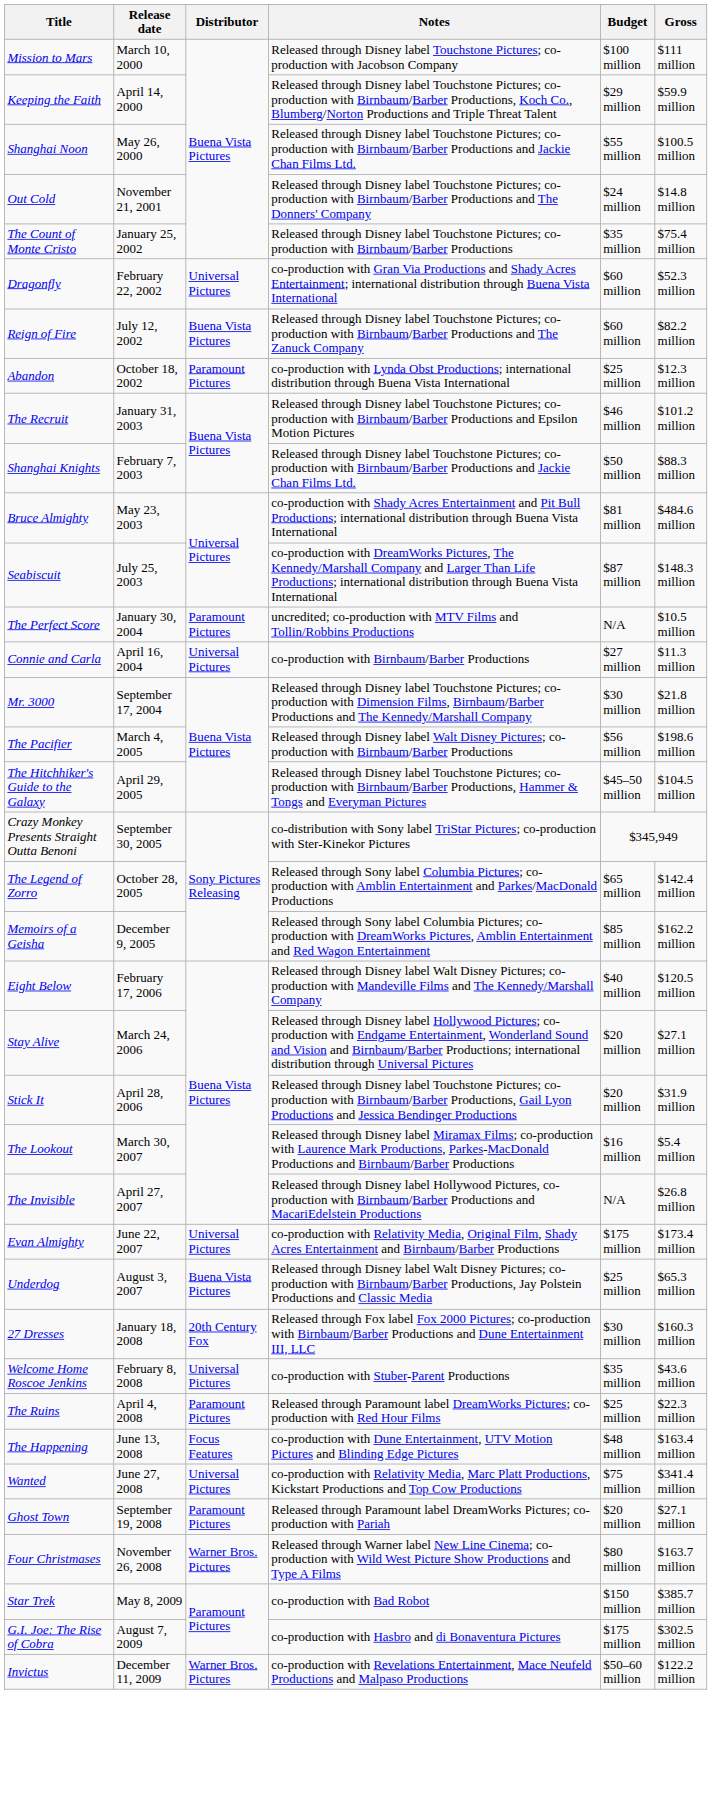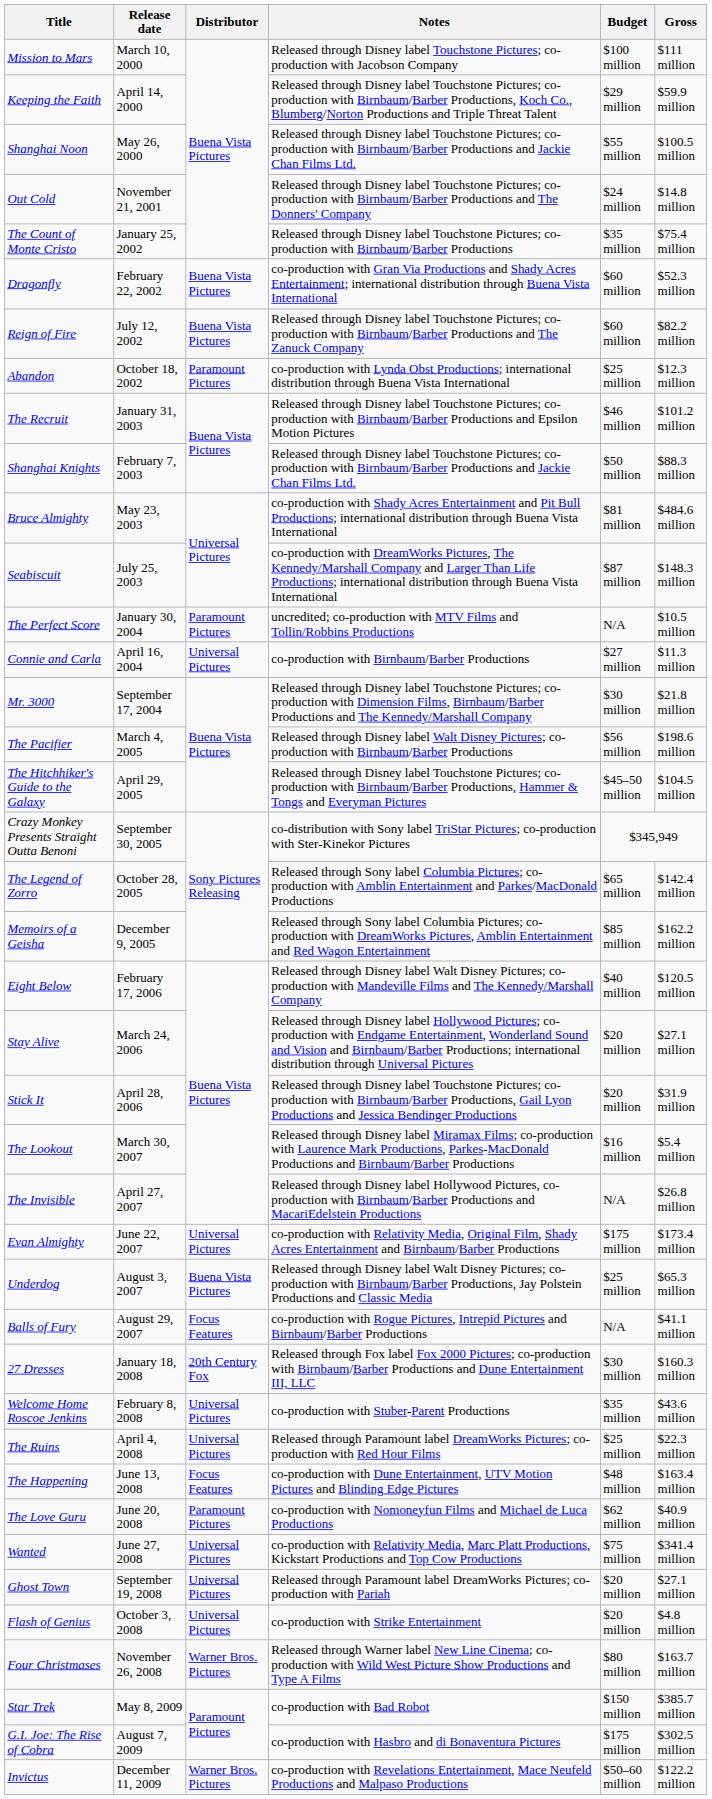 <table class="wikitable sortable">
 <tr>
 <th>Title</th>
 <th>Release date</th>
 <th>Distributor</th>
 <th>Notes</th>
 <th>Budget</th>
 <th>Gross</th>
 </tr>
 <tr>
 <td><em><a href='#'>Mission to Mars</a></em></td>
 <td>March 10, 2000</td>
 <td rowspan="5"><a href='#'>Buena Vista Pictures</a></td>
 <td>Released through Disney label <a href='#'>Touchstone Pictures</a>; co-production with Jacobson Company</td>
 <td>$100 million</td>
 <td>$111 million</td>
 </tr>
 <tr>
 <td><em><a href='#'>Keeping the Faith</a></em></td>
 <td>April 14, 2000</td>
 <td>Released through Disney label Touchstone Pictures; co-production with <a href='#'>Birnbaum</a>/<a href='#'>Barber</a> Productions, <a href='#'>Koch Co.</a>, <a href='#'>Blumberg</a>/<a href='#'>Norton</a> Productions and Triple Threat Talent</td>
 <td>$29 million</td>
 <td>$59.9 million</td>
 </tr>
 <tr>
 <td><em><a href='#'>Shanghai Noon</a></em></td>
 <td>May 26, 2000</td>
 <td>Released through Disney label Touchstone Pictures; co-production with <a href='#'>Birnbaum</a>/<a href='#'>Barber</a> Productions and <a href='#'>Jackie Chan Films Ltd.</a></td>
 <td>$55 million</td>
 <td>$100.5 million</td>
 </tr>
 <tr>
 <td><em><a href='#'>Out Cold</a></em></td>
 <td>November 21, 2001</td>
 <td>Released through Disney label Touchstone Pictures; co-production with <a href='#'>Birnbaum</a>/<a href='#'>Barber</a> Productions and <a href='#'>The Donners' Company</a></td>
 <td>$24 million</td>
 <td>$14.8 million</td>
 </tr>
 <tr>
 <td><em><a href='#'>The Count of Monte Cristo</a></em></td>
 <td>January 25, 2002</td>
 <td>Released through Disney label Touchstone Pictures; co-production with <a href='#'>Birnbaum</a>/<a href='#'>Barber</a> Productions</td>
 <td>$35 million</td>
 <td>$75.4 million</td>
 </tr>
 <tr>
 <td><em><a href='#'>Dragonfly</a></em></td>
 <td>February 22, 2002</td>
-<td><a href='#'>Universal Pictures</a></td>
+<td><a href='#'>Buena Vista Pictures</a></td>
 <td>co-production with <a href='#'>Gran Via Productions</a> and <a href='#'>Shady Acres Entertainment</a>; international distribution through <a href='#'>Buena Vista International</a></td>
 <td>$60 million</td>
 <td>$52.3 million</td>
 </tr>
 <tr>
 <td><em><a href='#'>Reign of Fire</a></em></td>
 <td>July 12, 2002</td>
 <td><a href='#'>Buena Vista Pictures</a></td>
 <td>Released through Disney label Touchstone Pictures; co-production with <a href='#'>Birnbaum</a>/<a href='#'>Barber</a> Productions and <a href='#'>The Zanuck Company</a></td>
 <td>$60 million</td>
 <td>$82.2 million</td>
 </tr>
 <tr>
 <td><em><a href='#'>Abandon</a></em></td>
 <td>October 18, 2002</td>
 <td><a href='#'>Paramount Pictures</a></td>
 <td>co-production with <a href='#'>Lynda Obst Productions</a>; international distribution through Buena Vista International</td>
 <td>$25 million</td>
 <td>$12.3 million</td>
 </tr>
 <tr>
 <td><em><a href='#'>The Recruit</a></em></td>
 <td>January 31, 2003</td>
 <td rowspan="2"><a href='#'>Buena Vista Pictures</a></td>
 <td>Released through Disney label Touchstone Pictures; co-production with <a href='#'>Birnbaum</a>/<a href='#'>Barber</a> Productions and Epsilon Motion Pictures</td>
 <td>$46 million</td>
 <td>$101.2 million</td>
 </tr>
 <tr>
 <td><em><a href='#'>Shanghai Knights</a></em></td>
 <td>February 7, 2003</td>
 <td>Released through Disney label Touchstone Pictures; co-production with <a href='#'>Birnbaum</a>/<a href='#'>Barber</a> Productions and <a href='#'>Jackie Chan Films Ltd.</a></td>
 <td>$50 million</td>
 <td>$88.3 million</td>
 </tr>
 <tr>
 <td><em><a href='#'>Bruce Almighty</a></em></td>
 <td>May 23, 2003</td>
 <td rowspan="2"><a href='#'>Universal Pictures</a></td>
 <td>co-production with <a href='#'>Shady Acres Entertainment</a> and <a href='#'>Pit Bull Productions</a>; international distribution through Buena Vista International</td>
 <td>$81 million</td>
 <td>$484.6 million</td>
 </tr>
 <tr>
 <td><em><a href='#'>Seabiscuit</a></em></td>
 <td>July 25, 2003</td>
 <td>co-production with <a href='#'>DreamWorks Pictures</a>, <a href='#'>The Kennedy/Marshall Company</a> and <a href='#'>Larger Than Life Productions</a>; international distribution through Buena Vista International</td>
 <td>$87 million</td>
 <td>$148.3 million</td>
 </tr>
 <tr>
 <td><em><a href='#'>The Perfect Score</a></em></td>
 <td>January 30, 2004</td>
 <td><a href='#'>Paramount Pictures</a></td>
 <td>uncredited; co-production with <a href='#'>MTV Films</a> and <a href='#'>Tollin/Robbins Productions</a></td>
 <td>N/A</td>
 <td>$10.5 million</td>
 </tr>
 <tr>
 <td><em><a href='#'>Connie and Carla</a></em></td>
 <td>April 16, 2004</td>
 <td><a href='#'>Universal Pictures</a></td>
 <td>co-production with <a href='#'>Birnbaum</a>/<a href='#'>Barber</a> Productions</td>
 <td>$27 million</td>
 <td>$11.3 million</td>
 </tr>
 <tr>
 <td><em><a href='#'>Mr. 3000</a></em></td>
 <td>September 17, 2004</td>
 <td rowspan="3"><a href='#'>Buena Vista Pictures</a></td>
 <td>Released through Disney label Touchstone Pictures; co-production with <a href='#'>Dimension Films</a>, <a href='#'>Birnbaum</a>/<a href='#'>Barber</a> Productions and <a href='#'>The Kennedy/Marshall Company</a></td>
 <td>$30 million</td>
 <td>$21.8 million</td>
 </tr>
 <tr>
 <td><em><a href='#'>The Pacifier</a></em></td>
 <td>March 4, 2005</td>
 <td>Released through Disney label <a href='#'>Walt Disney Pictures</a>; co-production with <a href='#'>Birnbaum</a>/<a href='#'>Barber</a> Productions</td>
 <td>$56 million</td>
 <td>$198.6 million</td>
 </tr>
 <tr>
 <td><em><a href='#'>The Hitchhiker's Guide to the Galaxy</a></em></td>
 <td>April 29, 2005</td>
 <td>Released through Disney label Touchstone Pictures; co-production with <a href='#'>Birnbaum</a>/<a href='#'>Barber</a> Productions, <a href='#'>Hammer & Tongs</a> and <a href='#'>Everyman Pictures</a></td>
 <td>$45–50 million</td>
 <td>$104.5 million</td>
 </tr>
 <tr>
 <td><em>Crazy Monkey Presents Straight Outta Benoni</em></td>
 <td>September 30, 2005</td>
 <td rowspan="3"><a href='#'>Sony Pictures Releasing</a></td>
 <td>co-distribution with Sony label <a href='#'>TriStar Pictures</a>; co-production with Ster-Kinekor Pictures</td>
 <td colspan="2" style="text-align: center">$345,949</td>
 </tr>
 <tr>
 <td><em><a href='#'>The Legend of Zorro</a></em></td>
 <td>October 28, 2005</td>
 <td>Released through Sony label <a href='#'>Columbia Pictures</a>; co-production with <a href='#'>Amblin Entertainment</a> and <a href='#'>Parkes</a>/<a href='#'>MacDonald</a> Productions</td>
 <td>$65 million</td>
 <td>$142.4 million</td>
 </tr>
 <tr>
 <td><em><a href='#'>Memoirs of a Geisha</a></em></td>
 <td>December 9, 2005</td>
 <td>Released through Sony label Columbia Pictures; co-production with <a href='#'>DreamWorks Pictures</a>, <a href='#'>Amblin Entertainment</a> and <a href='#'>Red Wag</a><a href='#'>on Entertainment</a></td>
 <td>$85 million</td>
 <td>$162.2 million</td>
 </tr>
 <tr>
 <td><em><a href='#'>Eight Below</a></em></td>
 <td>February 17, 2006</td>
 <td rowspan="5"><a href='#'>Buena Vista Pictures</a></td>
 <td>Released through Disney label Walt Disney Pictures; co-production with <a href='#'>Mandeville Films</a> and <a href='#'>The Kennedy/Marshall Company</a></td>
 <td>$40 million</td>
 <td>$120.5 million</td>
 </tr>
 <tr>
 <td><em><a href='#'>Stay Alive</a></em></td>
 <td>March 24, 2006</td>
 <td>Released through Disney label <a href='#'>Hollywood Pictures</a>; co-production with <a href='#'>Endgame Entertainment</a>, <a href='#'>Wonderland Sound and Vision</a> and <a href='#'>Birnbaum</a>/<a href='#'>Barber</a> Productions; international distribution through <a href='#'>Universal Pictures</a></td>
 <td>$20 million</td>
 <td>$27.1 million</td>
 </tr>
 <tr>
 <td><em><a href='#'>Stick It</a></em></td>
 <td>April 28, 2006</td>
 <td>Released through Disney label Touchstone Pictures; co-production with <a href='#'>Birnbaum</a>/<a href='#'>Barber</a> Productions, <a href='#'>Gail Lyon Productions</a> and <a href='#'>Jessica Bendinger Productions</a></td>
 <td>$20 million</td>
 <td>$31.9 million</td>
 </tr>
 <tr>
 <td><em><a href='#'>The Lookout</a></em></td>
 <td>March 30, 2007</td>
 <td>Released through Disney label <a href='#'>Miramax Films</a>; co-production with <a href='#'>Laurence Mark Productions</a>, <a href='#'>Parkes</a>-<a href='#'>MacDonald</a> Productions and <a href='#'>Birnbaum</a>/<a href='#'>Barber</a> Productions</td>
 <td>$16 million</td>
 <td>$5.4 million</td>
 </tr>
 <tr>
 <td><em><a href='#'>The Invisible</a></em></td>
 <td>April 27, 2007</td>
 <td>Released through Disney label Hollywood Pictures, co-production with <a href='#'>Birnbaum</a>/<a href='#'>Barber</a> Productions and <a href='#'>MacariEdelstein Productions</a></td>
 <td>N/A</td>
 <td>$26.8 million</td>
 </tr>
 <tr>
 <td><em><a href='#'>Evan Almighty</a></em></td>
 <td>June 22, 2007</td>
 <td><a href='#'>Universal Pictures</a></td>
 <td>co-production with <a href='#'>Relativity Media</a>, <a href='#'>Original Film</a>, <a href='#'>Shady Acres Entertainment</a> and <a href='#'>Birnbaum</a>/<a href='#'>Barber</a> Productions</td>
 <td>$175 million</td>
 <td>$173.4 million</td>
 </tr>
 <tr>
 <td><em><a href='#'>Underdog</a></em></td>
 <td>August 3, 2007</td>
 <td><a href='#'>Buena Vista Pictures</a></td>
 <td>Released through Disney label Walt Disney Pictures; co-production with <a href='#'>Birnbaum</a>/<a href='#'>Barber</a> Productions, Jay Polstein Productions and <a href='#'>Classic Media</a></td>
 <td>$25 million</td>
 <td>$65.3 million</td>
 </tr>
 <tr>
+<td><em><a href='#'>Balls of Fury</a></em></td>
+<td>August 29, 2007</td>
+<td><a href='#'>Focus Features</a></td>
+<td>co-production with <a href='#'>Rogue Pictures</a>, <a href='#'>Intrepid Pictures</a> and <a href='#'>Birnbaum</a>/<a href='#'>Barber</a> Productions</td>
+<td>N/A</td>
+<td>$41.1 million</td>
+</tr>
+<tr>
 <td><em><a href='#'>27 Dresses</a></em></td>
 <td>January 18, 2008</td>
 <td><a href='#'>20th Century Fox</a></td>
 <td>Released through Fox label <a href='#'>Fox 2000 Pictures</a>; co-production with <a href='#'>Birnbaum</a>/<a href='#'>Barber</a> Productions and <a href='#'>Dune Entertainment III, LLC</a></td>
 <td>$30 million</td>
 <td>$160.3 million</td>
 </tr>
 <tr>
 <td><em><a href='#'>Welcome Home Roscoe Jenkins</a></em></td>
 <td>February 8, 2008</td>
 <td><a href='#'>Universal Pictures</a></td>
 <td>co-production with <a href='#'>Stuber</a>-<a href='#'>Parent</a> Productions</td>
 <td>$35 million</td>
 <td>$43.6 million</td>
 </tr>
 <tr>
 <td><em><a href='#'>The Ruins</a></em></td>
 <td>April 4, 2008</td>
-<td><a href='#'>Paramount Pictures</a></td>
+<td><a href='#'>Universal Pictures</a></td>
 <td>Released through Paramount label <a href='#'>DreamWorks Pictures</a>; co-production with <a href='#'>Red Hour Films</a></td>
 <td>$25 million</td>
 <td>$22.3 million</td>
 </tr>
 <tr>
 <td><em><a href='#'>The Happening</a></em></td>
 <td>June 13, 2008</td>
 <td><a href='#'>Focus Features</a></td>
 <td>co-production with <a href='#'>Dune Entertainment</a>, <a href='#'>UTV Motion Pictures</a> and <a href='#'>Blinding Edge Pictures</a></td>
 <td>$48 million</td>
 <td>$163.4 million</td>
 </tr>
 <tr>
+<td><em><a href='#'>The Love Guru</a></em></td>
+<td>June 20, 2008</td>
+<td><a href='#'>Paramount Pictures</a></td>
+<td>co-production with <a href='#'>Nomoneyfun Films</a> and <a href='#'>Michael de Luca Productions</a></td>
+<td>$62 million</td>
+<td>$40.9 million</td>
+</tr>
+<tr>
 <td><em><a href='#'>Wanted</a></em></td>
 <td>June 27, 2008</td>
 <td><a href='#'>Universal Pictures</a></td>
 <td>co-production with <a href='#'>Relativity Media</a>, <a href='#'>Marc Platt Productions</a>, Kickstart Productions and <a href='#'>Top Cow Productions</a></td>
 <td>$75 million</td>
 <td>$341.4 million</td>
 </tr>
 <tr>
 <td><em><a href='#'>Ghost Town</a></em></td>
 <td>September 19, 2008</td>
-<td><a href='#'>Paramount Pictures</a></td>
+<td><a href='#'>Universal Pictures</a></td>
 <td>Released through Paramount label DreamWorks Pictures; co-production with <a href='#'>Pariah</a></td>
 <td>$20 million</td>
 <td>$27.1 million</td>
+</tr>
+<tr>
+<td><em><a href='#'>Flash of Genius</a></em></td>
+<td>October 3, 2008</td>
+<td><a href='#'>Universal Pictures</a></td>
+<td>co-production with <a href='#'>Strike Entertainment</a></td>
+<td>$20 million</td>
+<td>$4.8 million</td>
 </tr>
 <tr>
 <td><em><a href='#'>Four Christmases</a></em></td>
 <td>November 26, 2008</td>
 <td><a href='#'>Warner Bros. Pictures</a></td>
 <td>Released through Warner label <a href='#'>New Line Cinema</a>; co-production with <a href='#'>Wild West Picture Show Productions</a> and <a href='#'>Type A Films</a></td>
 <td>$80 million</td>
 <td>$163.7 million</td>
 </tr>
 <tr>
 <td><em><a href='#'>Star Trek</a></em></td>
 <td>May 8, 2009</td>
 <td rowspan="2"><a href='#'>Paramount Pictures</a></td>
 <td>co-production with <a href='#'>Bad Robot</a></td>
 <td>$150 million</td>
 <td>$385.7 million</td>
 </tr>
 <tr>
 <td><em><a href='#'>G.I. Joe: The Rise of Cobra</a></em></td>
 <td>August 7, 2009</td>
 <td>co-production with <a href='#'>Hasbro</a> and <a href='#'>di Bonaventura Pictures</a></td>
 <td>$175 million</td>
 <td>$302.5 million</td>
 </tr>
 <tr>
 <td><em><a href='#'>Invictus</a></em></td>
 <td>December 11, 2009</td>
 <td><a href='#'>Warner Bros. Pictures</a></td>
 <td>co-production with <a href='#'>Revelations Entertainment</a>, <a href='#'>Mace Neufeld Productions</a> and <a href='#'>Malpaso Productions</a></td>
 <td>$50–60 million</td>
 <td>$122.2 million</td>
 </tr>
 </table>
